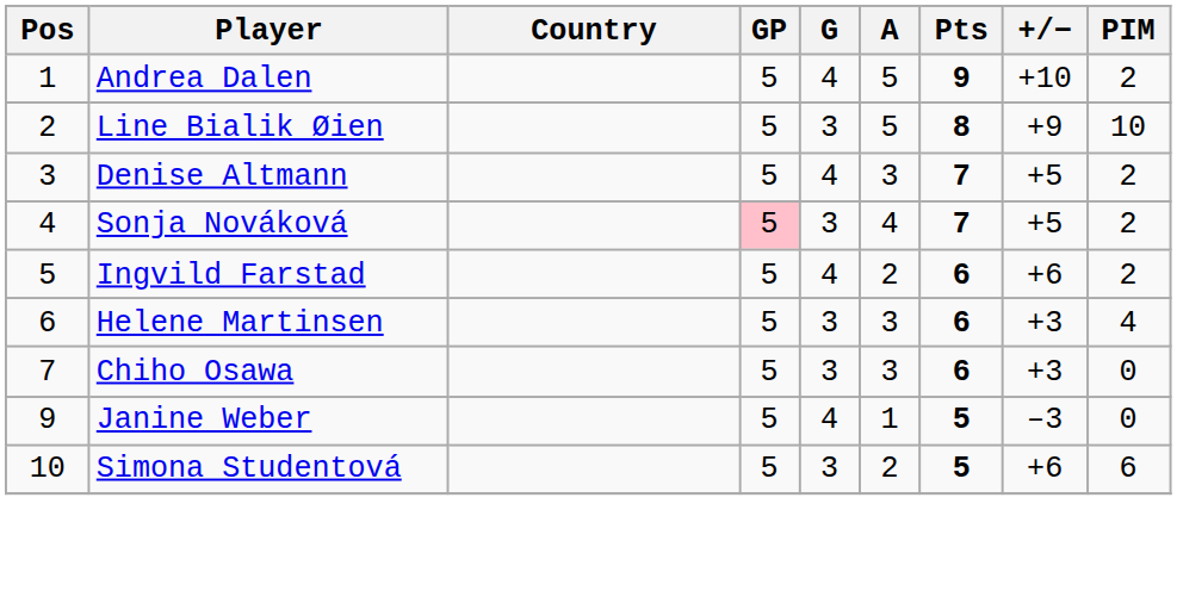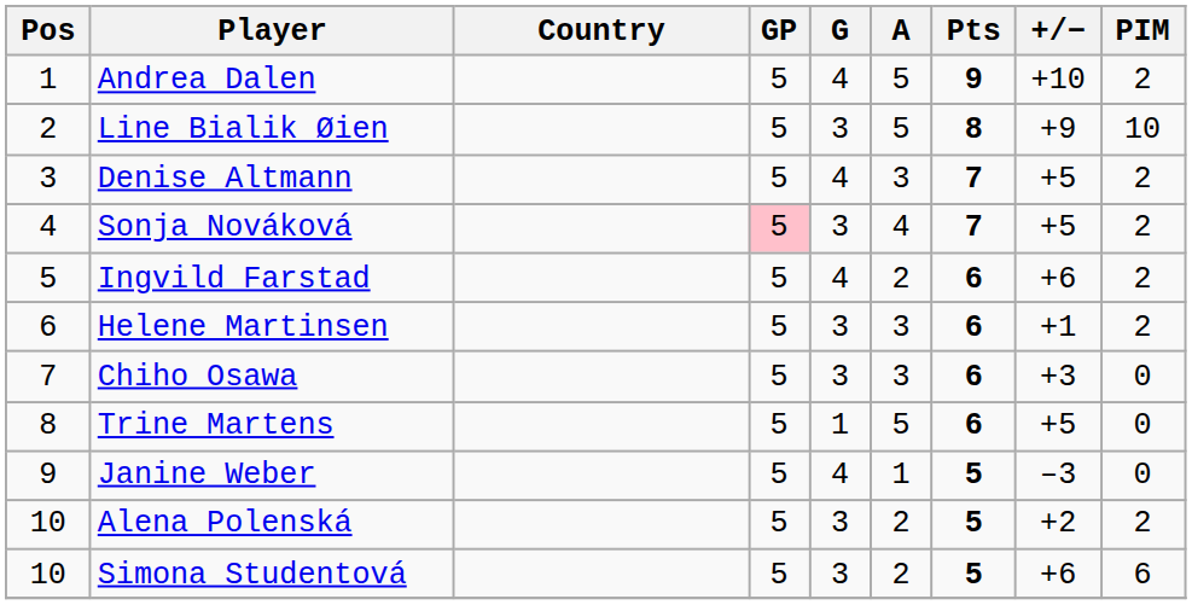 <table class="wikitable sortable" style="text-align: center;">
 <tr>
 <th width=30>Pos</th>
 <th width=150>Player</th>
 <th width=120>Country</th>
 <th width=20>GP</th>
 <th width=20>G</th>
 <th width=20>A</th>
 <th width=30>Pts</th>
 <th width=30>+/−</th>
 <th width=30>PIM</th>
 </tr>
 <tr>
 <td>1</td>
 <td align=left><a href='#'>Andrea Dalen</a></td>
 <td align=left></td>
 <td>5</td>
 <td>4</td>
 <td>5</td>
 <td><strong>9</strong></td>
 <td>+10</td>
 <td>2</td>
 </tr>
 <tr>
 <td>2</td>
 <td align=left><a href='#'>Line Bialik Øien</a></td>
 <td align=left></td>
 <td>5</td>
 <td>3</td>
 <td>5</td>
 <td><strong>8</strong></td>
 <td>+9</td>
 <td>10</td>
 </tr>
 <tr>
 <td>3</td>
 <td align=left><a href='#'>Denise Altmann</a></td>
 <td align=left></td>
 <td>5</td>
 <td>4</td>
 <td>3</td>
 <td><strong>7</strong></td>
 <td>+5</td>
 <td>2</td>
 </tr>
 <tr>
 <td>4</td>
 <td align=left><a href='#'>Sonja Nováková</a></td>
 <td align=left></td>
 <td style="background: pink;">5</td>
 <td>3</td>
 <td>4</td>
 <td><strong>7</strong></td>
 <td>+5</td>
 <td>2</td>
 </tr>
 <tr>
 <td>5</td>
 <td align=left><a href='#'>Ingvild Farstad</a></td>
 <td align=left></td>
 <td>5</td>
 <td>4</td>
 <td>2</td>
 <td><strong>6</strong></td>
 <td>+6</td>
 <td>2</td>
 </tr>
 <tr>
 <td>6</td>
 <td align=left><a href='#'>Helene Martinsen</a></td>
 <td align=left></td>
 <td>5</td>
 <td>3</td>
 <td>3</td>
 <td><strong>6</strong></td>
-<td>+3</td>
-<td>4</td>
+<td>+1</td>
+<td>2</td>
 </tr>
 <tr>
 <td>7</td>
 <td align=left><a href='#'>Chiho Osawa</a></td>
 <td align=left></td>
 <td>5</td>
 <td>3</td>
 <td>3</td>
 <td><strong>6</strong></td>
 <td>+3</td>
+<td>0</td>
+</tr>
+<tr>
+<td>8</td>
+<td align=left><a href='#'>Trine Martens</a></td>
+<td align=left></td>
+<td>5</td>
+<td>1</td>
+<td>5</td>
+<td><strong>6</strong></td>
+<td>+5</td>
 <td>0</td>
 </tr>
 <tr>
 <td>9</td>
 <td align=left><a href='#'>Janine Weber</a></td>
 <td align=left></td>
 <td>5</td>
 <td>4</td>
 <td>1</td>
 <td><strong>5</strong></td>
 <td>–3</td>
 <td>0</td>
 </tr>
 <tr>
 <td>10</td>
+<td align=left><a href='#'>Alena Polenská</a></td>
+<td align=left></td>
+<td>5</td>
+<td>3</td>
+<td>2</td>
+<td><strong>5</strong></td>
+<td>+2</td>
+<td>2</td>
+</tr>
+<tr>
+<td>10</td>
 <td align=left><a href='#'>Simona Studentová</a></td>
 <td align=left></td>
 <td>5</td>
 <td>3</td>
 <td>2</td>
 <td><strong>5</strong></td>
 <td>+6</td>
 <td>6</td>
 </tr>
 <tr>
 </tr>
 </table>
